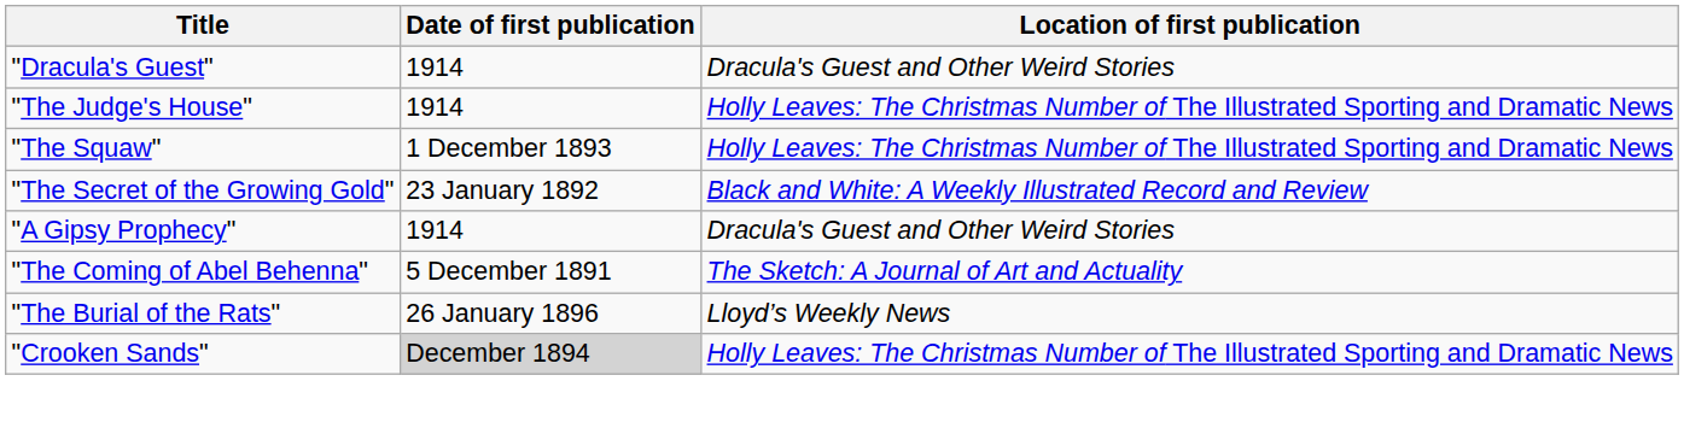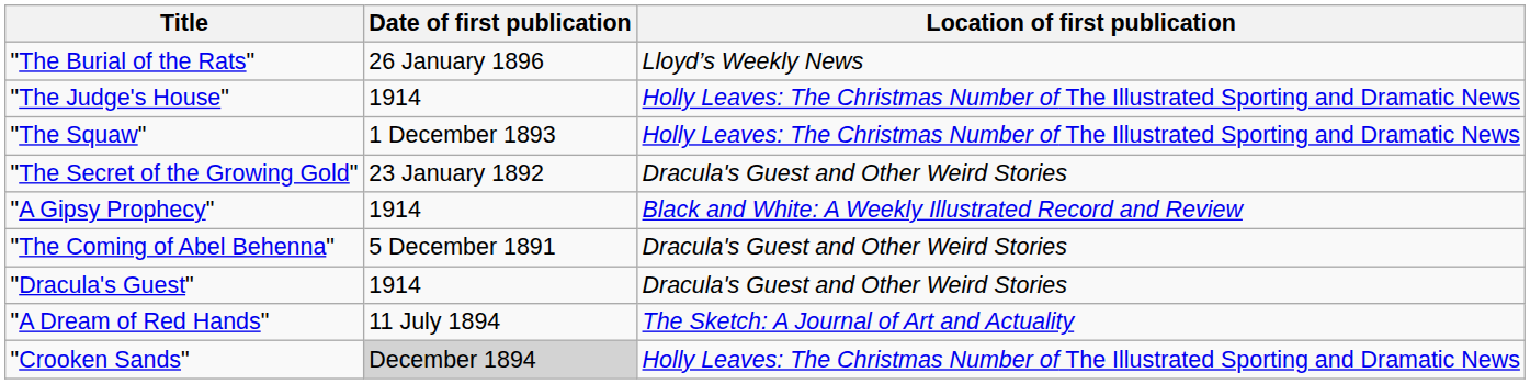 <table class="wikitable">
 <tr>
 <th scope="col">Title</th>
 <th scope="col">Date of first publication</th>
 <th scope="col">Location of first publication</th>
 </tr>
 <tr>
-<td>"<a href='#'>Dracula's Guest</a>"</td>
-<td>1914</td>
-<td><em>Dracula's Guest and Other Weird Stories</em></td>
+<td>"<a href='#'>The Burial of the Rats</a>"</td>
+<td>26 January 1896</td>
+<td><em>Lloyd’s Weekly News</em></td>
 </tr>
 <tr>
 <td>"<a href='#'>The Judge's House</a>"</td>
 <td>1914</td>
 <td><a href='#'><em>Holly Leaves: The Christmas Number of</em> The Illustrated Sporting and Dramatic News</a></td>
 </tr>
 <tr>
 <td>"<a href='#'>The Squaw</a>"</td>
 <td>1 December 1893</td>
 <td><a href='#'><em>Holly Leaves: The Christmas Number of</em> The Illustrated Sporting and Dramatic News</a></td>
 </tr>
 <tr>
 <td>"<a href='#'>The Secret of the Growing Gold</a>"</td>
 <td>23 January 1892</td>
-<td><em><a href='#'>Black and White: A Weekly Illustrated Record and Review</a></em></td>
+<td><em>Dracula's Guest and Other Weird Stories</em></td>
 </tr>
 <tr>
 <td>"<a href='#'>A Gipsy Prophecy</a>"</td>
 <td>1914</td>
-<td><em>Dracula's Guest and Other Weird Stories</em></td>
+<td><em><a href='#'>Black and White: A Weekly Illustrated Record and Review</a></em></td>
 </tr>
 <tr>
 <td>"<a href='#'>The Coming of Abel Behenna</a>"</td>
 <td>5 December 1891</td>
-<td><em><a href='#'>The Sketch: A Journal of Art and Actuality</a></em></td>
+<td><em>Dracula's Guest and Other Weird Stories</em></td>
 </tr>
 <tr>
-<td>"<a href='#'>The Burial of the Rats</a>"</td>
-<td>26 January 1896</td>
-<td><em>Lloyd’s Weekly News</em></td>
+<td>"<a href='#'>Dracula's Guest</a>"</td>
+<td>1914</td>
+<td><em>Dracula's Guest and Other Weird Stories</em></td>
+</tr>
+<tr>
+<td>"<a href='#'>A Dream of Red Hands</a>"</td>
+<td>11 July 1894</td>
+<td><em><a href='#'>The Sketch: A Journal of Art and Actuality</a></em></td>
 </tr>
 <tr>
 <td>"<a href='#'>Crooken Sands</a>"</td>
 <td style="background: lightgrey;">December 1894</td>
 <td><a href='#'><em>Holly Leaves: The Christmas Number of</em> The Illustrated Sporting and Dramatic News</a></td>
 </tr>
 </table>
